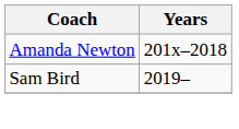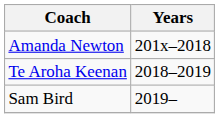 <table class="wikitable collapsible">
 <tr>
 <th>Coach</th>
 <th>Years</th>
 </tr>
 <tr>
 <td> <a href='#'>Amanda Newton</a></td>
 <td>201x–2018</td>
 </tr>
 <tr>
+<td> <a href='#'>Te Aroha Keenan</a></td>
+<td>2018–2019</td>
+</tr>
+<tr>
 <td> Sam Bird </td>
 <td>2019–</td>
 </tr>
 <tr>
 </tr>
 </table>
